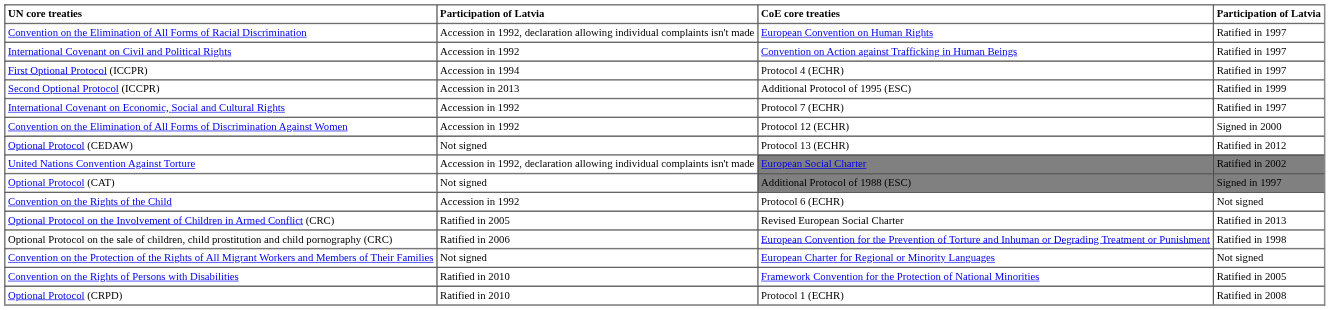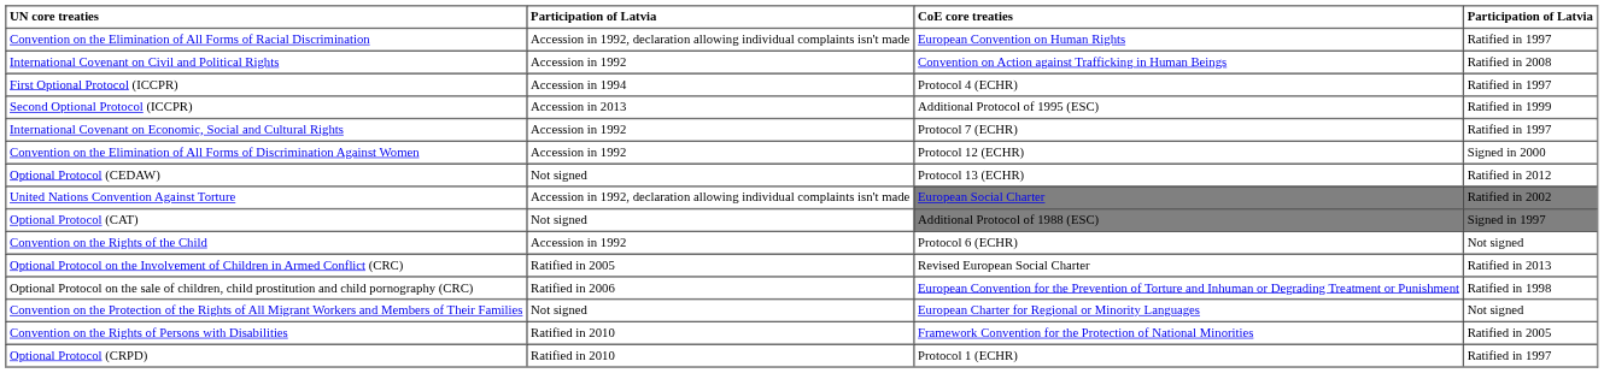 <table border=1 cellpadding=4 cellspacing=0>
 <tr>
 <td><strong>UN core treaties</strong></td>
 <td><strong>Participation of Latvia</strong></td>
 <td><strong>CoE core treaties</strong></td>
 <td><strong>Participation of Latvia</strong></td>
 </tr>
 <tr>
 <td><a href='#'>Convention on the Elimination of All Forms of Racial Discrimination</a></td>
 <td>Accession in 1992, declaration allowing individual complaints isn't made</td>
 <td><a href='#'>European Convention on Human Rights</a></td>
 <td>Ratified in 1997</td>
 </tr>
 <tr>
 <td><a href='#'>International Covenant on Civil and Political Rights</a></td>
 <td>Accession in 1992</td>
 <td><a href='#'>Convention on Action against Trafficking in Human Beings</a></td>
-<td>Ratified in 1997</td>
+<td>Ratified in 2008</td>
 </tr>
 <tr>
 <td><a href='#'>First Optional Protocol</a> (ICCPR)</td>
 <td>Accession in 1994</td>
 <td>Protocol 4 (ECHR)</td>
 <td>Ratified in 1997</td>
 </tr>
 <tr>
 <td><a href='#'>Second Optional Protocol</a> (ICCPR)</td>
 <td>Accession in 2013</td>
 <td>Additional Protocol of 1995 (ESC)</td>
 <td>Ratified in 1999</td>
 </tr>
 <tr>
 <td><a href='#'>International Covenant on Economic, Social and Cultural Rights</a></td>
 <td>Accession in 1992</td>
 <td>Protocol 7 (ECHR)</td>
 <td>Ratified in 1997</td>
 </tr>
 <tr>
 <td><a href='#'>Convention on the Elimination of All Forms of Discrimination Against Women</a></td>
 <td>Accession in 1992</td>
 <td>Protocol 12 (ECHR)</td>
 <td>Signed in 2000</td>
 </tr>
 <tr>
 <td><a href='#'>Optional Protocol</a> (CEDAW)</td>
 <td>Not signed</td>
 <td>Protocol 13 (ECHR)</td>
 <td>Ratified in 2012</td>
 </tr>
 <tr>
 <td><a href='#'>United Nations Convention Against Torture</a></td>
 <td>Accession in 1992, declaration allowing individual complaints isn't made</td>
 <td style="background: grey; color: black;"><a href='#'>European Social Charter</a></td>
 <td style="background: grey; color: black;">Ratified in 2002</td>
 </tr>
 <tr>
 <td><a href='#'>Optional Protocol</a> (CAT)</td>
 <td>Not signed</td>
 <td style="background: grey; color: black;">Additional Protocol of 1988 (ESC)</td>
 <td style="background: grey; color: black;">Signed in 1997</td>
 </tr>
 <tr>
 <td><a href='#'>Convention on the Rights of the Child</a></td>
 <td>Accession in 1992</td>
 <td>Protocol 6 (ECHR)</td>
 <td>Not signed</td>
 </tr>
 <tr>
 <td><a href='#'>Optional Protocol on the Involvement of Children in Armed Conflict</a> (CRC)</td>
 <td>Ratified in 2005</td>
 <td>Revised European Social Charter</td>
 <td>Ratified in 2013</td>
 </tr>
 <tr>
 <td>Optional Protocol on the sale of children, child prostitution and child pornography (CRC)</td>
 <td>Ratified in 2006</td>
 <td><a href='#'>European Convention for the Prevention of Torture and Inhuman or Degrading Treatment or Punishment</a></td>
 <td>Ratified in 1998</td>
 </tr>
 <tr>
 <td><a href='#'>Convention on the Protection of the Rights of All Migrant Workers and Members of Their Families</a></td>
 <td>Not signed</td>
 <td><a href='#'>European Charter for Regional or Minority Languages</a></td>
 <td>Not signed</td>
 </tr>
 <tr>
 <td><a href='#'>Convention on the Rights of Persons with Disabilities</a></td>
 <td>Ratified in 2010</td>
 <td><a href='#'>Framework Convention for the Protection of National Minorities</a></td>
 <td>Ratified in 2005</td>
 </tr>
 <tr>
 <td><a href='#'>Optional Protocol</a> (CRPD)</td>
 <td>Ratified in 2010</td>
 <td>Protocol 1 (ECHR)</td>
-<td>Ratified in 2008</td>
+<td>Ratified in 1997</td>
 </tr>
 <tr>
 </tr>
 </table>
